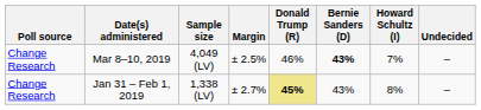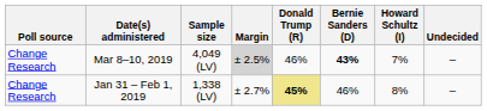 <table class="wikitable sortable" style="font-size:90%;text-align:center;">
 <tr valign=bottom style="font-size:90%;">
 <th>Poll source</th>
 <th>Date(s)<br>administered</th>
 <th>Sample<br>size</th>
 <th>Margin<br></th>
 <th>Donald<br>Trump (R)</th>
 <th>Bernie<br>Sanders (D)</th>
 <th>Howard<br>Schultz (I)</th>
 <th>Undecided</th>
 </tr>
 <tr>
 <td style="text-align:left;"><a href='#'>Change Research</a></td>
 <td>Mar 8–10, 2019</td>
 <td>4,049 (LV)</td>
-<td>± 2.5%</td>
+<td style="background: lightgrey;">± 2.5%</td>
 <td>46%</td>
 <td><strong>43%</strong></td>
 <td>7%</td>
 <td>–</td>
 </tr>
 <tr>
 <td style="text-align:left;"><a href='#'>Change Research</a></td>
 <td>Jan 31 – Feb 1, 2019</td>
 <td>1,338 (LV)</td>
 <td>± 2.7%</td>
 <td style="background: khaki;"><strong>45%</strong></td>
-<td>43%</td>
+<td>46%</td>
 <td>8%</td>
 <td>–</td>
 </tr>
 </table>
